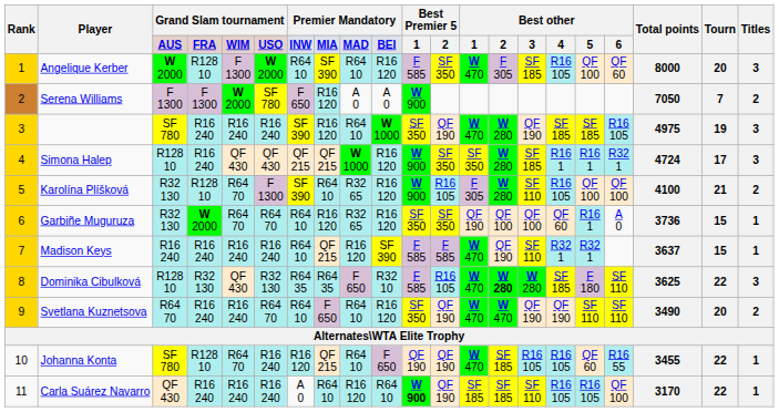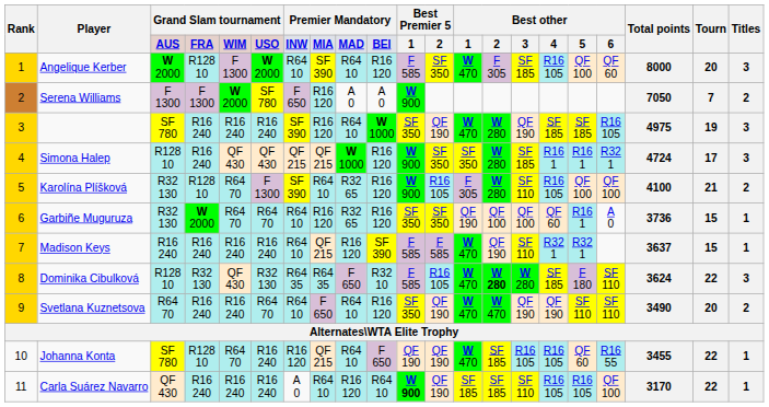 <table class=wikitable style=font-size:90%;text-align:center>
 <tr>
 <th rowspan=2>Rank</th>
 <th rowspan=2>Player</th>
 <th colspan=4>Grand Slam tournament</th>
 <th colspan=4>Premier Mandatory</th>
 <th colspan=2>Best Premier 5</th>
 <th colspan="6">Best other</th>
 <th rowspan=2>Total points</th>
 <th rowspan=2>Tourn</th>
 <th rowspan=2>Titles</th>
 </tr>
 <tr>
 <td style="background:#e5d1cb;"><strong><a href='#'>AUS</a></strong></td>
 <td style="background:#e5d1cb;"><strong><a href='#'>FRA</a></strong></td>
 <td style="background:#e5d1cb;"><strong><a href='#'>WIM</a></strong></td>
 <td style="background:#e5d1cb;"><strong><a href='#'>USO</a></strong></td>
 <td style="background:#dfe2e9;"><strong><a href='#'>INW</a></strong></td>
 <td style="background:#dfe2e9;"><strong><a href='#'>MIA</a></strong></td>
 <td style="background:#dfe2e9;"><strong><a href='#'>MAD</a></strong></td>
 <td style="background:#dfe2e9;"><strong><a href='#'>BEI</a></strong></td>
 <th width=30>1</th>
 <th width=30>2</th>
 <th width=30>1</th>
 <th width=30>2</th>
 <th width=30>3</th>
 <th width=30>4</th>
 <th width=30>5</th>
 <th width=30>6</th>
 </tr>
 <tr>
 <td bgcolor=gold>1</td>
 <td align=left> <a href='#'>Angelique Kerber</a></td>
 <td bgcolor=lime><strong>W</strong><br>2000</td>
 <td bgcolor=afeeee>R128<br>10</td>
 <td style="background:thistle;">F<br>1300</td>
 <td bgcolor=lime><strong>W</strong><br>2000</td>
 <td bgcolor=afeeee>R64<br>10</td>
 <td style="background:yellow;">SF<br>390</td>
 <td bgcolor=afeeee>R64<br>10</td>
 <td bgcolor=afeeee>R16<br>120</td>
 <td style="background:thistle;"><a href='#'>F</a><br>585</td>
 <td style="background:yellow;"><a href='#'>SF</a><br>350</td>
 <td bgcolor=lime><a href='#'><strong>W</strong></a><br>470</td>
 <td style="background:thistle;"><a href='#'>F</a><br>305</td>
 <td style="background:yellow;"><a href='#'>SF</a><br>185</td>
 <td bgcolor=afeeee><a href='#'>R16</a><br>105</td>
 <td bgcolor=ffebcd><a href='#'>QF</a><br>100</td>
 <td bgcolor=ffebcd><a href='#'>QF</a><br>60</td>
 <th>8000</th>
 <th>20</th>
 <th>3</th>
 </tr>
 <tr>
 <td style="background:#cd7f32;">2</td>
 <td align=left> <a href='#'>Serena Williams</a></td>
 <td style="background:thistle;">F<br>1300</td>
 <td style="background:thistle;">F<br>1300</td>
 <td bgcolor=lime><strong>W</strong><br>2000</td>
 <td style="background:yellow;">SF<br>780</td>
 <td style="background:thistle;">F<br>650</td>
 <td bgcolor=afeeee>R16<br>120</td>
 <td>A<br>0</td>
 <td>A<br>0</td>
 <td bgcolor=lime><strong><a href='#'>W</a></strong><br>900</td>
 <td></td>
 <td></td>
 <td></td>
 <td></td>
 <td></td>
 <td></td>
 <td></td>
 <th>7050</th>
 <th>7</th>
 <th>2</th>
 </tr>
 <tr>
 <td bgcolor=gold>3</td>
 <td align=left></td>
 <td style="background:yellow;">SF<br>780</td>
 <td bgcolor=afeeee>R16<br>240</td>
 <td bgcolor=afeeee>R16<br>240</td>
 <td bgcolor=afeeee>R16<br>240</td>
 <td style="background:yellow;">SF<br>390</td>
 <td bgcolor=afeeee>R16<br>120</td>
 <td bgcolor=afeeee>R64<br>10</td>
 <td bgcolor=lime><strong>W</strong><br>1000</td>
 <td style="background:yellow;"><a href='#'>SF</a><br>350</td>
 <td bgcolor=ffebcd><a href='#'>QF</a><br>190</td>
 <td bgcolor=lime><a href='#'><strong>W</strong></a><br>470</td>
 <td bgcolor=lime><a href='#'><strong>W</strong></a><br>280</td>
 <td bgcolor=ffebcd><a href='#'>QF</a><br>190</td>
 <td style="background:yellow;"><a href='#'>SF</a><br>185</td>
 <td style="background:yellow;"><a href='#'>SF</a><br>185</td>
 <td bgcolor=afeeee><a href='#'>R16</a><br>105</td>
 <th>4975</th>
 <th>19</th>
 <th>3</th>
 </tr>
 <tr>
 <td bgcolor=gold>4</td>
 <td style="text-align:left;"> <a href='#'>Simona Halep</a></td>
 <td style="background:#afeeee;">R128<br>10</td>
 <td style="background:#afeeee;">R16<br>240</td>
 <td style="background:#ffebcd;">QF<br>430</td>
 <td style="background:#ffebcd;">QF<br>430</td>
 <td style="background:#ffebcd;">QF<br>215</td>
 <td style="background:#ffebcd;">QF<br>215</td>
 <td style="background:lime;"><strong>W</strong><br>1000</td>
 <td style="background:#afeeee;">R16<br>120</td>
 <td style="background:lime;"><a href='#'><strong>W</strong></a><br>900</td>
 <td style="background:yellow;"><a href='#'>SF</a><br>350</td>
 <td style="background:yellow;"><a href='#'>SF</a><br>350</td>
 <td style="background:lime;"><a href='#'><strong>W</strong></a><br>280</td>
 <td style="background:yellow;"><a href='#'>SF</a><br>185</td>
 <td style="background:#afeeee;"><a href='#'>R16</a><br>1</td>
 <td style="background:#afeeee;"><a href='#'>R16</a><br>1</td>
 <td style="background:#afeeee;"><a href='#'>R32</a><br>1</td>
 <th>4724</th>
 <th>17</th>
 <th>3</th>
 </tr>
 <tr>
 <td bgcolor=gold>5</td>
 <td align=left> <a href='#'>Karolína Plíšková</a></td>
 <td bgcolor=afeeee>R32<br>130</td>
 <td bgcolor=afeeee>R128<br>10</td>
 <td bgcolor=afeeee>R64<br>70</td>
 <td style="background:thistle;">F<br>1300</td>
 <td style="background:yellow;">SF<br>390</td>
 <td bgcolor=afeeee>R64<br>10</td>
 <td bgcolor=afeeee>R32<br>65</td>
 <td bgcolor=afeeee>R16<br>120</td>
 <td bgcolor=lime><a href='#'><strong>W</strong></a><br>900</td>
 <td bgcolor=afeeee><a href='#'>R16</a><br>105</td>
 <td style="background:thistle;"><a href='#'>F</a><br>305</td>
 <td bgcolor=lime><a href='#'><strong>W</strong></a><br>280</td>
 <td style="background:yellow;"><a href='#'>SF</a><br>110</td>
 <td bgcolor=afeeee><a href='#'>R16</a><br>105</td>
 <td bgcolor=ffebcd><a href='#'>QF</a><br>100</td>
 <td bgcolor=ffebcd><a href='#'>QF</a><br>100</td>
 <th>4100</th>
 <th>21</th>
 <th>2</th>
 </tr>
 <tr>
 <td bgcolor=gold>6</td>
 <td align=left> <a href='#'>Garbiñe Muguruza</a></td>
 <td bgcolor=afeeee>R32<br>130</td>
 <td bgcolor=lime><strong>W</strong><br>2000</td>
 <td bgcolor=afeeee>R64<br>70</td>
 <td bgcolor=afeeee>R64<br>70</td>
 <td bgcolor=afeeee>R64<br>10</td>
 <td bgcolor=afeeee>R16<br>120</td>
 <td bgcolor=afeeee>R32<br>65</td>
 <td bgcolor=afeeee>R16<br>120</td>
 <td style="background:yellow;"><a href='#'>SF</a><br>350</td>
 <td style="background:yellow;"><a href='#'>SF</a><br>350</td>
 <td bgcolor=ffebcd><a href='#'>QF</a><br>190</td>
 <td bgcolor=ffebcd><a href='#'>QF</a><br>100</td>
 <td bgcolor=ffebcd><a href='#'>QF</a><br>100</td>
 <td bgcolor=ffebcd><a href='#'>QF</a><br>60</td>
 <td bgcolor=afeeee><a href='#'>R16</a><br>1</td>
 <td><a href='#'>A</a><br>0</td>
 <th>3736</th>
 <th>15</th>
 <th>1</th>
 </tr>
 <tr>
 <td bgcolor=gold>7</td>
 <td align=left> <a href='#'>Madison Keys</a></td>
 <td bgcolor=afeeee>R16<br>240</td>
 <td bgcolor=afeeee>R16<br>240</td>
 <td bgcolor=afeeee>R16<br>240</td>
 <td bgcolor=afeeee>R16<br>240</td>
 <td bgcolor=afeeee>R64<br>10</td>
 <td bgcolor=ffebcd>QF<br>215</td>
 <td bgcolor=afeeee>R16<br>120</td>
 <td style="background:yellow;">SF<br>390</td>
 <td style="background:thistle;"><a href='#'>F</a><br>585</td>
 <td style="background:thistle;"><a href='#'>F</a><br>585</td>
 <td bgcolor=lime><a href='#'><strong>W</strong></a><br>470</td>
 <td bgcolor=ffebcd><a href='#'>QF</a><br>190</td>
 <td style="background:yellow;"><a href='#'>SF</a><br>110</td>
 <td bgcolor=afeeee><a href='#'>R32</a><br>1</td>
 <td bgcolor=afeeee><a href='#'>R32</a><br>1</td>
 <td></td>
 <th>3637</th>
 <th>15</th>
 <th>1</th>
 </tr>
 <tr>
 <td bgcolor=gold>8</td>
 <td align=left> <a href='#'>Dominika Cibulková</a></td>
 <td bgcolor=afeeee>R128<br>10</td>
 <td bgcolor=afeeee>R32<br>130</td>
 <td bgcolor=ffebcd>QF<br>430</td>
 <td bgcolor=afeeee>R32<br>130</td>
 <td bgcolor=afeeee>R64<br>35</td>
 <td bgcolor=afeeee>R64<br>35</td>
 <td style="background:thistle;">F<br>650</td>
 <td bgcolor=afeeee>R32<br>10</td>
 <td style="background:thistle;"><a href='#'>F</a><br>585</td>
 <td bgcolor=afeeee><a href='#'>R16</a><br>105</td>
 <td bgcolor=lime><a href='#'><strong>W</strong></a><br>470</td>
 <td bgcolor=lime><a href='#'><strong>W</strong></a><br><strong>280</strong></td>
 <td bgcolor=lime><a href='#'><strong>W</strong></a><br>280</td>
 <td style="background:yellow;"><a href='#'>SF</a><br>185</td>
 <td style="background:thistle;"><a href='#'>F</a><br>180</td>
 <td style="background:yellow;"><a href='#'>SF</a><br>110</td>
-<th>3625</th>
+<th>3624</th>
 <th>22</th>
 <th>3</th>
 </tr>
 <tr>
 <td bgcolor=gold>9</td>
 <td align=left> <a href='#'>Svetlana Kuznetsova</a></td>
 <td bgcolor=afeeee>R64<br>70</td>
 <td bgcolor=afeeee>R16<br>240</td>
 <td bgcolor=afeeee>R16<br>240</td>
 <td bgcolor=afeeee>R64<br>70</td>
 <td bgcolor=afeeee>R64<br>10</td>
 <td style="background:thistle;">F<br>650</td>
 <td bgcolor=afeeee>R64<br>10</td>
 <td bgcolor=afeeee>R16<br>120</td>
 <td style="background:yellow;"><a href='#'>SF</a><br>350</td>
 <td bgcolor=ffebcd><a href='#'>QF</a><br>190</td>
 <td bgcolor=lime><a href='#'><strong>W</strong></a><br>470</td>
 <td bgcolor=lime><a href='#'><strong>W</strong></a><br>470</td>
 <td bgcolor=ffebcd><a href='#'>QF</a><br>190</td>
 <td bgcolor=ffebcd><a href='#'>QF</a><br>190</td>
 <td style="background:yellow;"><a href='#'>SF</a><br>110</td>
 <td style="background:yellow;"><a href='#'>SF</a><br>110</td>
 <th>3490</th>
 <th>20</th>
 <th>2</th>
 </tr>
 <tr>
 <th colspan=22>Alternates\WTA Elite Trophy</th>
 </tr>
 <tr>
 <td>10</td>
 <td align=left> <a href='#'>Johanna Konta</a></td>
 <td style="background:yellow;">SF<br>780</td>
 <td bgcolor=afeeee>R128<br>10</td>
 <td bgcolor=afeeee>R64<br>70</td>
 <td bgcolor=afeeee>R16<br>240</td>
 <td bgcolor=afeeee>R16<br>120</td>
 <td bgcolor=ffebcd>QF<br>215</td>
 <td bgcolor=afeeee>R64<br>10</td>
 <td style="background:thistle;">F<br>650</td>
 <td bgcolor=ffebcd><a href='#'>QF</a><br>190</td>
 <td bgcolor=ffebcd><a href='#'>QF</a><br>190</td>
 <td bgcolor=lime><a href='#'><strong>W</strong></a><br>470</td>
 <td style="background:yellow;"><a href='#'>SF</a><br>185</td>
 <td bgcolor=afeeee><a href='#'>R16</a><br>105</td>
 <td bgcolor=afeeee><a href='#'>R16</a><br>105</td>
 <td bgcolor=ffebcd><a href='#'>QF</a><br>60</td>
 <td bgcolor=afeeee><a href='#'>R16</a><br>55</td>
 <th>3455</th>
 <th>22</th>
 <th>1</th>
 </tr>
 <tr>
 <td>11</td>
 <td align=left> <a href='#'>Carla Suárez Navarro</a></td>
 <td bgcolor=ffebcd>QF<br>430</td>
 <td bgcolor=afeeee>R16<br>240</td>
 <td bgcolor=afeeee>R16<br>240</td>
 <td bgcolor=afeeee>R16<br>240</td>
 <td>A<br>0</td>
 <td bgcolor=afeeee>R64<br>10</td>
 <td bgcolor=afeeee>R16<br>120</td>
 <td bgcolor=afeeee>R64<br>10</td>
 <td bgcolor=lime><a href='#'><strong>W</strong></a><br><strong>900</strong></td>
 <td bgcolor=ffebcd><a href='#'>QF</a><br>190</td>
 <td style="background:yellow;"><a href='#'>SF</a><br>185</td>
 <td style="background:yellow;"><a href='#'>SF</a><br>185</td>
 <td style="background:yellow;"><a href='#'>SF</a><br>110</td>
 <td bgcolor=afeeee><a href='#'>R16</a><br>105</td>
 <td bgcolor=afeeee><a href='#'>R16</a><br>105</td>
 <td bgcolor=ffebcd><a href='#'>QF</a><br>100</td>
 <th>3170</th>
 <th>22</th>
 <th>1</th>
 </tr>
 </table>
